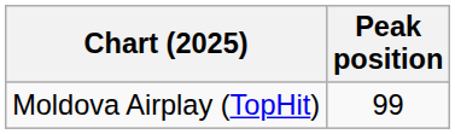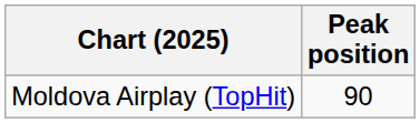 <table class="wikitable">
 <tr>
 <th>Chart (2025)</th>
 <th>Peak<br>position</th>
 </tr>
 <tr>
 <td>Moldova Airplay (<a href='#'>TopHit</a>)</td>
-<td align="center">99</td>
+<td align="center">90</td>
 </tr>
 </table>
